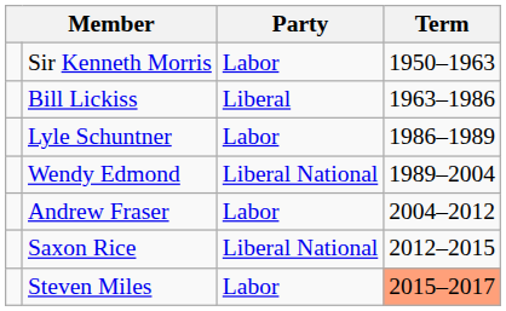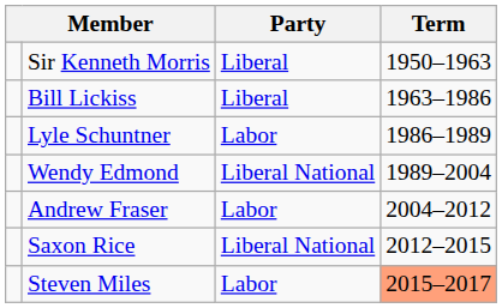 <table class="wikitable">
 <tr>
 <th colspan="2">Member</th>
 <th>Party</th>
 <th>Term</th>
 </tr>
 <tr>
 <td> </td>
 <td>Sir <a href='#'>Kenneth Morris</a></td>
-<td><a href='#'>Labor</a></td>
+<td><a href='#'>Liberal</a></td>
 <td>1950–1963</td>
 </tr>
 <tr>
 <td> </td>
 <td><a href='#'>Bill Lickiss</a></td>
 <td><a href='#'>Liberal</a></td>
 <td>1963–1986</td>
 </tr>
 <tr>
 <td> </td>
 <td><a href='#'>Lyle Schuntner</a></td>
 <td><a href='#'>Labor</a></td>
 <td>1986–1989</td>
 </tr>
 <tr>
 <td> </td>
 <td><a href='#'>Wendy Edmond</a></td>
 <td><a href='#'>Liberal National</a></td>
 <td>1989–2004</td>
 </tr>
 <tr>
 <td> </td>
 <td><a href='#'>Andrew Fraser</a></td>
 <td><a href='#'>Labor</a></td>
 <td>2004–2012</td>
 </tr>
 <tr>
 <td> </td>
 <td><a href='#'>Saxon Rice</a></td>
 <td><a href='#'>Liberal National</a></td>
 <td>2012–2015</td>
 </tr>
 <tr>
 <td> </td>
 <td><a href='#'>Steven Miles</a></td>
 <td><a href='#'>Labor</a></td>
 <td style="background: lightsalmon;">2015–2017</td>
 </tr>
 </table>
